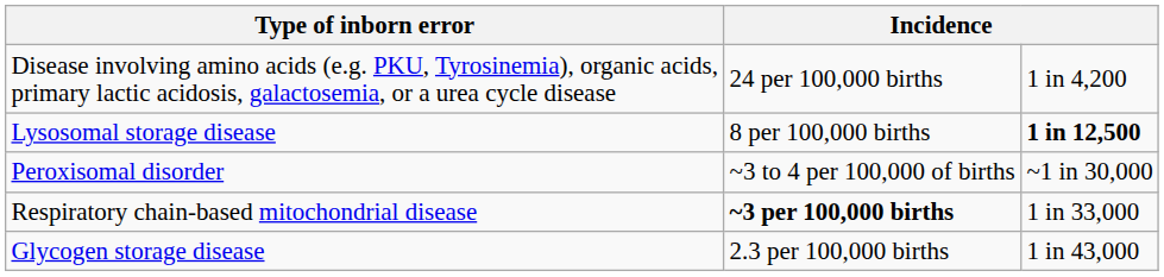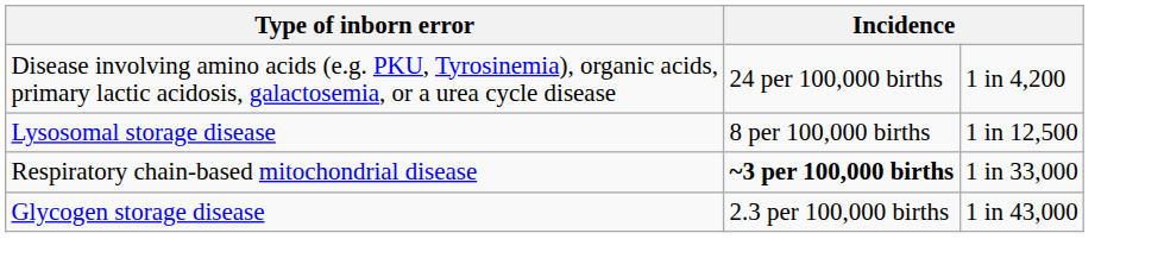 <table class="wikitable">
 <tr>
 <th>Type of inborn error</th>
 <th colspan=2>Incidence</th>
 </tr>
 <tr>
 <td>Disease involving amino acids (e.g. <a href='#'>PKU</a>, <a href='#'>Tyrosinemia</a>), organic acids,<br> primary lactic acidosis, <a href='#'>galactosemia</a>, or a urea cycle disease</td>
 <td>24 per 100,000 births</td>
 <td>1 in 4,200</td>
 </tr>
 <tr>
 <td><a href='#'>Lysosomal storage disease</a></td>
 <td>8 per 100,000 births</td>
-<td><strong>1 in 12,500</strong></td>
-</tr>
-<tr>
-<td><a href='#'>Peroxisomal disorder</a></td>
-<td>~3 to 4 per 100,000 of births</td>
-<td>~1 in 30,000</td>
+<td>1 in 12,500</td>
 </tr>
 <tr>
 <td>Respiratory chain-based <a href='#'>mitochondrial disease</a></td>
 <td><strong>~3 per 100,000 births</strong></td>
 <td>1 in 33,000</td>
 </tr>
 <tr>
 <td><a href='#'>Glycogen storage disease</a></td>
 <td>2.3 per 100,000 births</td>
 <td>1 in 43,000</td>
 </tr>
 </table>
